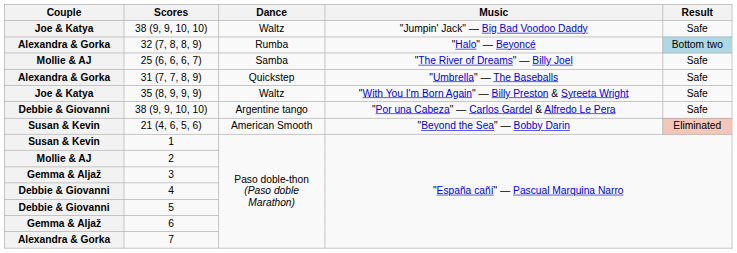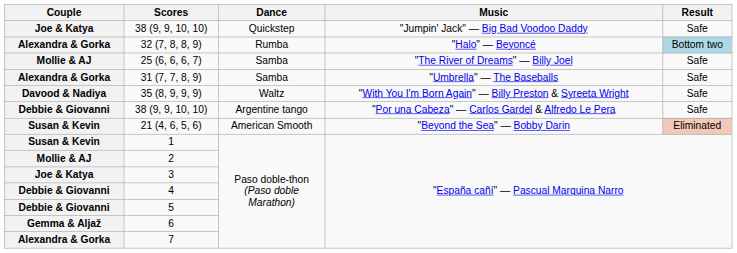 <table class="wikitable sortable" style="text-align:center; width: 90%">
 <tr>
 <th scope="col">Couple</th>
 <th scope="col">Scores</th>
 <th scope="col" class="unsortable">Dance</th>
 <th scope="col" class="unsortable">Music</th>
 <th scope="col" class="unsortable">Result</th>
 </tr>
 <tr>
 <th scope="row">Joe & Katya</th>
 <td>38 (9, 9, 10, 10)</td>
-<td>Waltz</td>
+<td>Quickstep</td>
 <td>"Jumpin' Jack" — <a href='#'>Big Bad Voodoo Daddy</a></td>
 <td>Safe</td>
 </tr>
 <tr>
 <th scope="row">Alexandra & Gorka</th>
 <td>32 (7, 8, 8, 9)</td>
 <td>Rumba</td>
 <td>"<a href='#'>Halo</a>" — <a href='#'>Beyoncé</a></td>
 <td bgcolor="lightblue">Bottom two</td>
 </tr>
 <tr>
 <th scope="row">Mollie & AJ</th>
 <td>25 (6, 6, 6, 7)</td>
 <td>Samba</td>
 <td>"<a href='#'>The River of Dreams</a>" — <a href='#'>Billy Joel</a></td>
 <td>Safe</td>
 </tr>
 <tr>
 <th scope="row">Alexandra & Gorka</th>
 <td>31 (7, 7, 8, 9)</td>
-<td>Quickstep</td>
+<td>Samba</td>
 <td>"<a href='#'>Umbrella</a>" — <a href='#'>The Baseballs</a></td>
 <td>Safe</td>
 </tr>
 <tr>
-<th scope="row">Joe & Katya</th>
+<th scope="row">Davood & Nadiya</th>
 <td>35 (8, 9, 9, 9)</td>
 <td>Waltz</td>
 <td>"<a href='#'>With You I'm Born Again</a>" — <a href='#'>Billy Preston</a> & <a href='#'>Syreeta Wright</a></td>
 <td>Safe</td>
 </tr>
 <tr>
 <th scope="row">Debbie & Giovanni</th>
 <td>38 (9, 9, 10, 10)</td>
 <td>Argentine tango</td>
 <td>"<a href='#'>Por una Cabeza</a>" — <a href='#'>Carlos Gardel</a> & <a href='#'>Alfredo Le Pera</a></td>
 <td>Safe</td>
 </tr>
 <tr>
 <th scope="row">Susan & Kevin</th>
 <td>21 (4, 6, 5, 6)</td>
 <td>American Smooth</td>
 <td>"<a href='#'>Beyond the Sea</a>" — <a href='#'>Bobby Darin</a></td>
 <td bgcolor="f4c7b8">Eliminated</td>
 </tr>
 <tr>
 <th scope="row">Susan & Kevin</th>
 <td>1</td>
 <td rowspan="7">Paso doble-thon<br><em>(Paso doble<br>Marathon)</em></td>
 <td colspan="2" rowspan="7">"<a href='#'>España cañí</a>" — <a href='#'>Pascual Marquina Narro</a></td>
 </tr>
 <tr>
 <th scope="row">Mollie & AJ</th>
 <td>2</td>
 </tr>
 <tr>
-<th scope="row">Gemma & Aljaž</th>
+<th scope="row">Joe & Katya</th>
 <td>3</td>
 </tr>
 <tr>
 <th scope="row">Debbie & Giovanni</th>
 <td>4</td>
 </tr>
 <tr>
 <th scope="row">Debbie & Giovanni</th>
 <td>5</td>
 </tr>
 <tr>
 <th scope="row">Gemma & Aljaž</th>
 <td>6</td>
 </tr>
 <tr>
 <th scope="row">Alexandra & Gorka</th>
 <td>7</td>
 </tr>
 </table>
